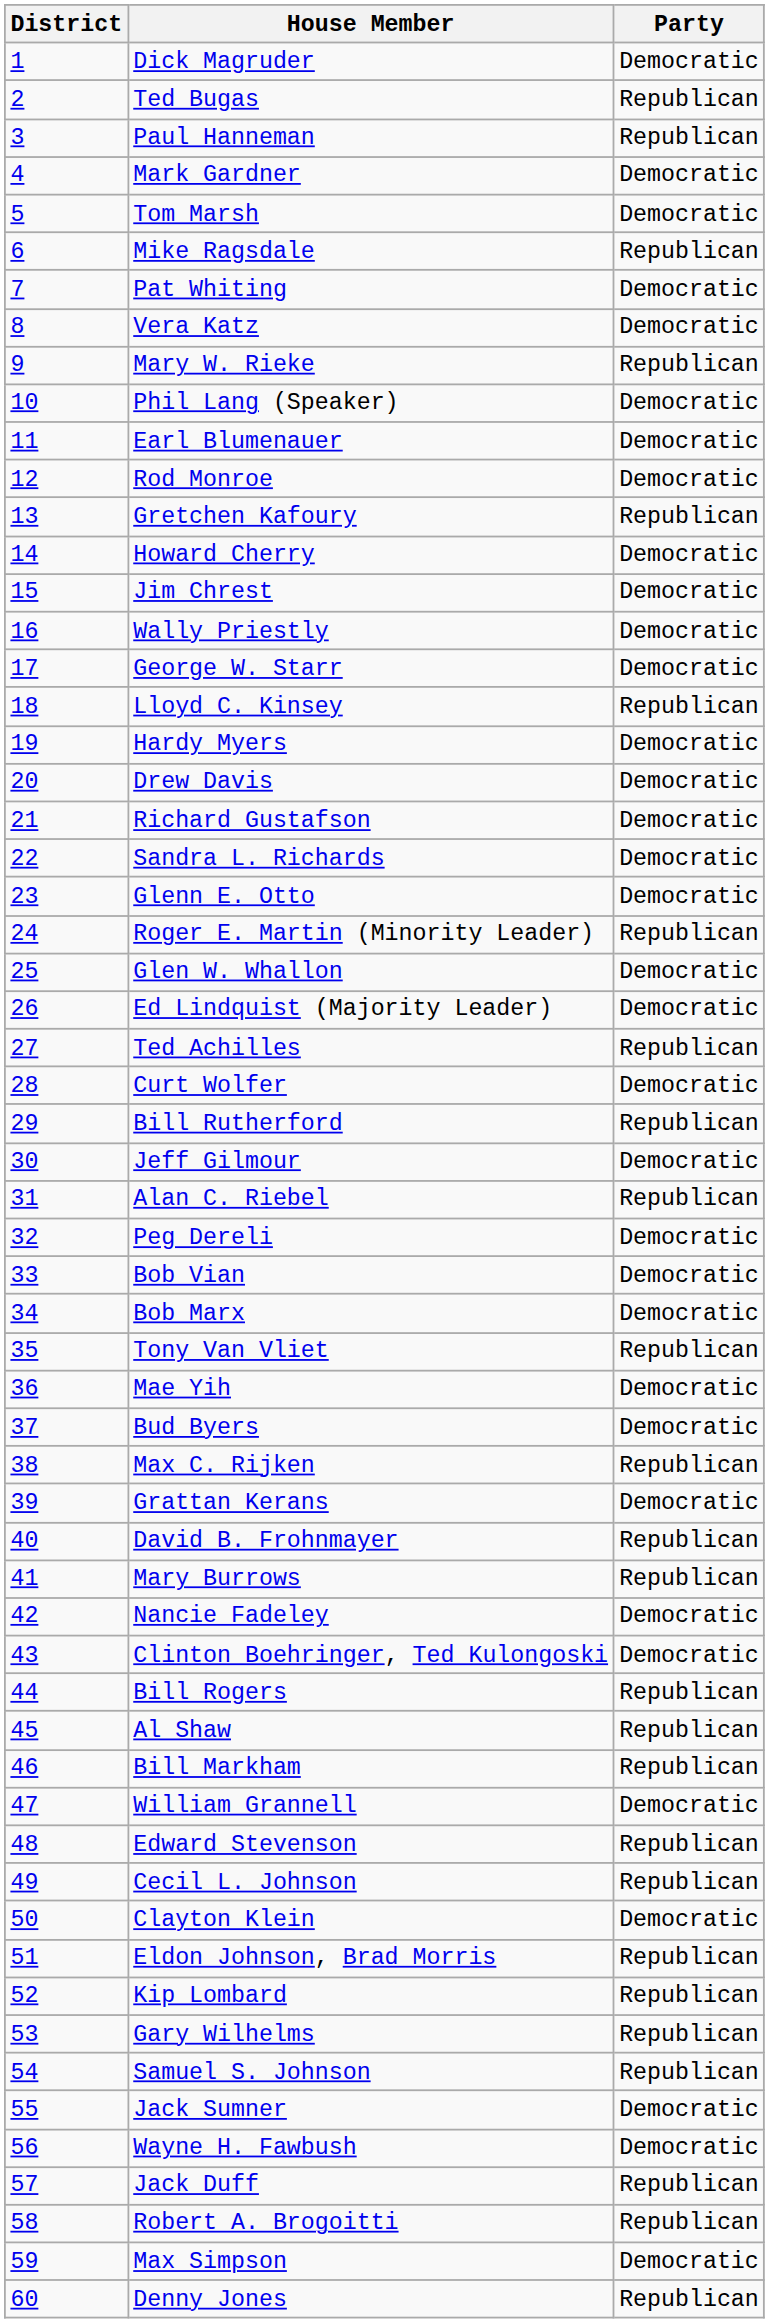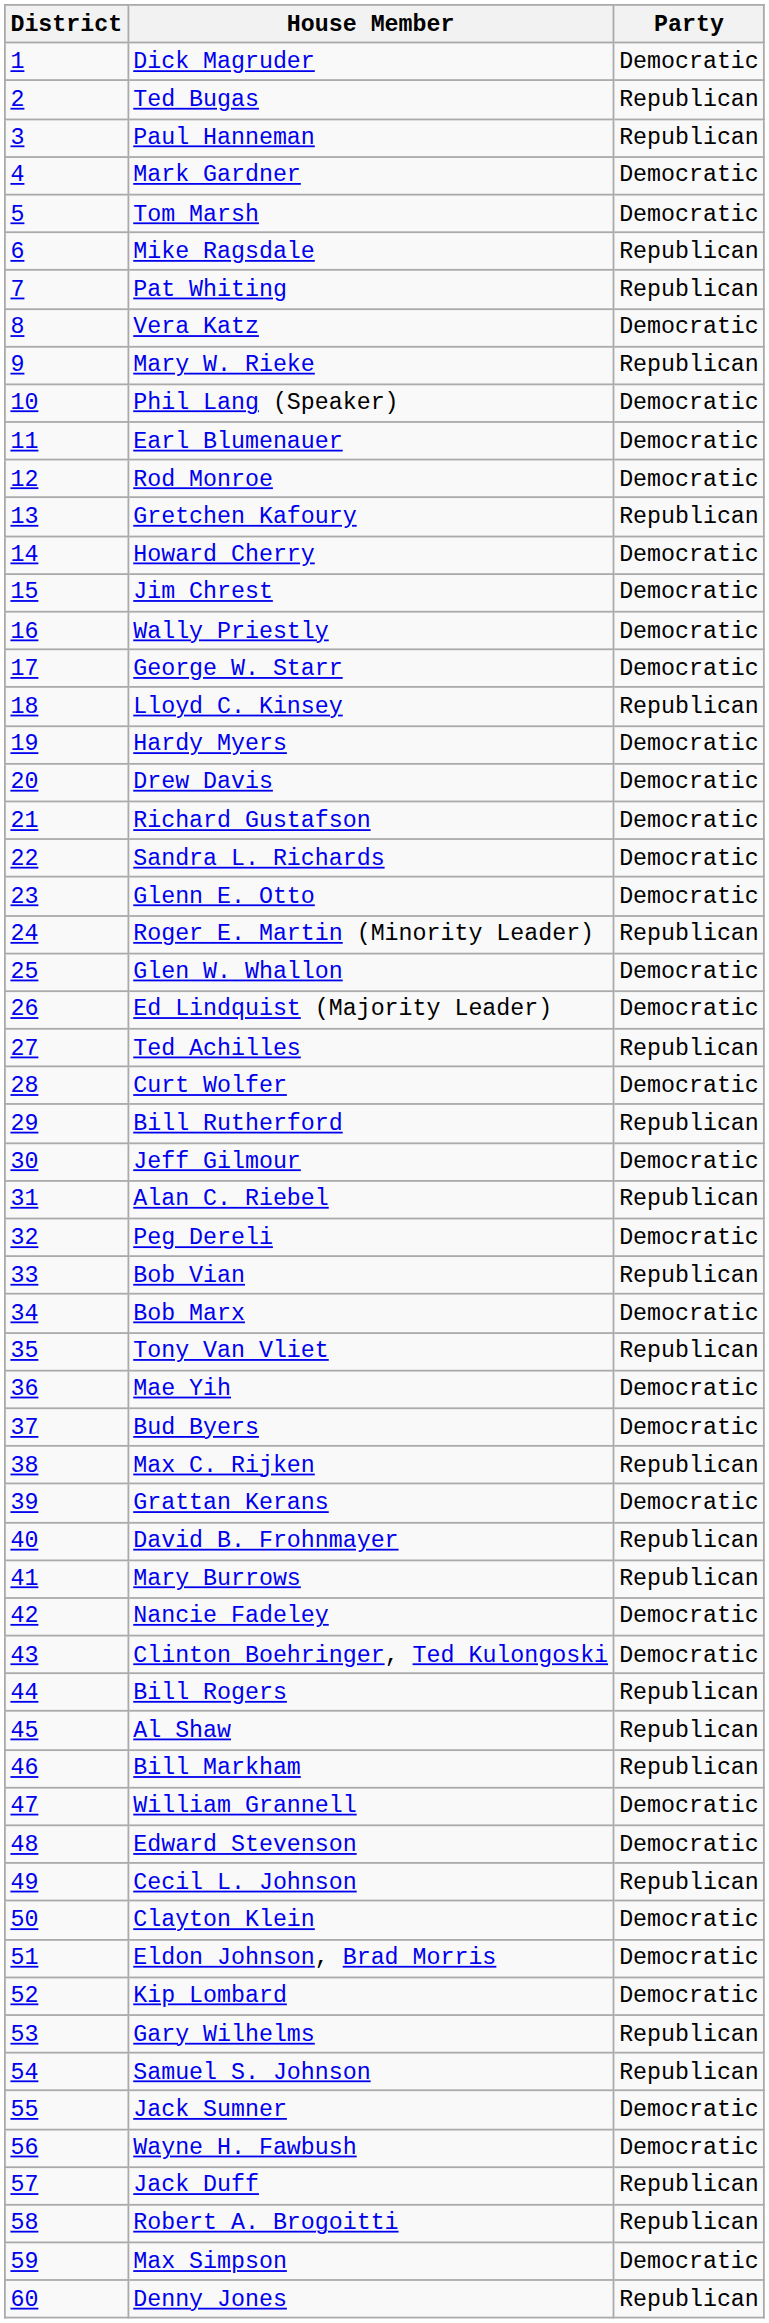 <table class="wikitable">
 <tr>
 <th>District</th>
 <th>House Member</th>
 <th>Party</th>
 </tr>
 <tr>
 <td><a href='#'>1</a></td>
 <td><a href='#'>Dick Magruder</a></td>
 <td>Democratic</td>
 </tr>
 <tr>
 <td><a href='#'>2</a></td>
 <td><a href='#'>Ted Bugas</a></td>
 <td>Republican</td>
 </tr>
 <tr>
 <td><a href='#'>3</a></td>
 <td><a href='#'>Paul Hanneman</a></td>
 <td>Republican</td>
 </tr>
 <tr>
 <td><a href='#'>4</a></td>
 <td><a href='#'>Mark Gardner</a></td>
 <td>Democratic</td>
 </tr>
 <tr>
 <td><a href='#'>5</a></td>
 <td><a href='#'>Tom Marsh</a></td>
 <td>Democratic</td>
 </tr>
 <tr>
 <td><a href='#'>6</a></td>
 <td><a href='#'>Mike Ragsdale</a></td>
 <td>Republican</td>
 </tr>
 <tr>
 <td><a href='#'>7</a></td>
 <td><a href='#'>Pat Whiting</a></td>
-<td>Democratic</td>
+<td>Republican</td>
 </tr>
 <tr>
 <td><a href='#'>8</a></td>
 <td><a href='#'>Vera Katz</a></td>
 <td>Democratic</td>
 </tr>
 <tr>
 <td><a href='#'>9</a></td>
 <td><a href='#'>Mary W. Rieke</a></td>
 <td>Republican</td>
 </tr>
 <tr>
 <td><a href='#'>10</a></td>
 <td><a href='#'>Phil Lang</a> (Speaker)</td>
 <td>Democratic</td>
 </tr>
 <tr>
 <td><a href='#'>11</a></td>
 <td><a href='#'>Earl Blumenauer</a></td>
 <td>Democratic</td>
 </tr>
 <tr>
 <td><a href='#'>12</a></td>
 <td><a href='#'>Rod Monroe</a></td>
 <td>Democratic</td>
 </tr>
 <tr>
 <td><a href='#'>13</a></td>
 <td><a href='#'>Gretchen Kafoury</a></td>
 <td>Republican</td>
 </tr>
 <tr>
 <td><a href='#'>14</a></td>
 <td><a href='#'>Howard Cherry</a></td>
 <td>Democratic</td>
 </tr>
 <tr>
 <td><a href='#'>15</a></td>
 <td><a href='#'>Jim Chrest</a></td>
 <td>Democratic</td>
 </tr>
 <tr>
 <td><a href='#'>16</a></td>
 <td><a href='#'>Wally Priestly</a></td>
 <td>Democratic</td>
 </tr>
 <tr>
 <td><a href='#'>17</a></td>
 <td><a href='#'>George W. Starr</a></td>
 <td>Democratic</td>
 </tr>
 <tr>
 <td><a href='#'>18</a></td>
 <td><a href='#'>Lloyd C. Kinsey</a></td>
 <td>Republican</td>
 </tr>
 <tr>
 <td><a href='#'>19</a></td>
 <td><a href='#'>Hardy Myers</a></td>
 <td>Democratic</td>
 </tr>
 <tr>
 <td><a href='#'>20</a></td>
 <td><a href='#'>Drew Davis</a></td>
 <td>Democratic</td>
 </tr>
 <tr>
 <td><a href='#'>21</a></td>
 <td><a href='#'>Richard Gustafson</a></td>
 <td>Democratic</td>
 </tr>
 <tr>
 <td><a href='#'>22</a></td>
 <td><a href='#'>Sandra L. Richards</a></td>
 <td>Democratic</td>
 </tr>
 <tr>
 <td><a href='#'>23</a></td>
 <td><a href='#'>Glenn E. Otto</a></td>
 <td>Democratic</td>
 </tr>
 <tr>
 <td><a href='#'>24</a></td>
 <td><a href='#'>Roger E. Martin</a> (Minority Leader)</td>
 <td>Republican</td>
 </tr>
 <tr>
 <td><a href='#'>25</a></td>
 <td><a href='#'>Glen W. Whallon</a></td>
 <td>Democratic</td>
 </tr>
 <tr>
 <td><a href='#'>26</a></td>
 <td><a href='#'>Ed Lindquist</a> (Majority Leader)</td>
 <td>Democratic</td>
 </tr>
 <tr>
 <td><a href='#'>27</a></td>
 <td><a href='#'>Ted Achilles</a></td>
 <td>Republican</td>
 </tr>
 <tr>
 <td><a href='#'>28</a></td>
 <td><a href='#'>Curt Wolfer</a></td>
 <td>Democratic</td>
 </tr>
 <tr>
 <td><a href='#'>29</a></td>
 <td><a href='#'>Bill Rutherford</a></td>
 <td>Republican</td>
 </tr>
 <tr>
 <td><a href='#'>30</a></td>
 <td><a href='#'>Jeff Gilmour</a></td>
 <td>Democratic</td>
 </tr>
 <tr>
 <td><a href='#'>31</a></td>
 <td><a href='#'>Alan C. Riebel</a></td>
 <td>Republican</td>
 </tr>
 <tr>
 <td><a href='#'>32</a></td>
 <td><a href='#'>Peg Dereli</a></td>
 <td>Democratic</td>
 </tr>
 <tr>
 <td><a href='#'>33</a></td>
 <td><a href='#'>Bob Vian</a></td>
-<td>Democratic</td>
+<td>Republican</td>
 </tr>
 <tr>
 <td><a href='#'>34</a></td>
 <td><a href='#'>Bob Marx</a></td>
 <td>Democratic</td>
 </tr>
 <tr>
 <td><a href='#'>35</a></td>
 <td><a href='#'>Tony Van Vliet</a></td>
 <td>Republican</td>
 </tr>
 <tr>
 <td><a href='#'>36</a></td>
 <td><a href='#'>Mae Yih</a></td>
 <td>Democratic</td>
 </tr>
 <tr>
 <td><a href='#'>37</a></td>
 <td><a href='#'>Bud Byers</a></td>
 <td>Democratic</td>
 </tr>
 <tr>
 <td><a href='#'>38</a></td>
 <td><a href='#'>Max C. Rijken</a></td>
 <td>Republican</td>
 </tr>
 <tr>
 <td><a href='#'>39</a></td>
 <td><a href='#'>Grattan Kerans</a></td>
 <td>Democratic</td>
 </tr>
 <tr>
 <td><a href='#'>40</a></td>
 <td><a href='#'>David B. Frohnmayer</a></td>
 <td>Republican</td>
 </tr>
 <tr>
 <td><a href='#'>41</a></td>
 <td><a href='#'>Mary Burrows</a></td>
 <td>Republican</td>
 </tr>
 <tr>
 <td><a href='#'>42</a></td>
 <td><a href='#'>Nancie Fadeley</a></td>
 <td>Democratic</td>
 </tr>
 <tr>
 <td><a href='#'>43</a></td>
 <td><a href='#'>Clinton Boehringer</a>, <a href='#'>Ted Kulongoski</a></td>
 <td>Democratic</td>
 </tr>
 <tr>
 <td><a href='#'>44</a></td>
 <td><a href='#'>Bill Rogers</a></td>
 <td>Republican</td>
 </tr>
 <tr>
 <td><a href='#'>45</a></td>
 <td><a href='#'>Al Shaw</a></td>
 <td>Republican</td>
 </tr>
 <tr>
 <td><a href='#'>46</a></td>
 <td><a href='#'>Bill Markham</a></td>
 <td>Republican</td>
 </tr>
 <tr>
 <td><a href='#'>47</a></td>
 <td><a href='#'>William Grannell</a></td>
 <td>Democratic</td>
 </tr>
 <tr>
 <td><a href='#'>48</a></td>
 <td><a href='#'>Edward Stevenson</a></td>
-<td>Republican</td>
+<td>Democratic</td>
 </tr>
 <tr>
 <td><a href='#'>49</a></td>
 <td><a href='#'>Cecil L. Johnson</a></td>
 <td>Republican</td>
 </tr>
 <tr>
 <td><a href='#'>50</a></td>
 <td><a href='#'>Clayton Klein</a></td>
 <td>Democratic</td>
 </tr>
 <tr>
 <td><a href='#'>51</a></td>
 <td><a href='#'>Eldon Johnson</a>, <a href='#'>Brad Morris</a></td>
-<td>Republican</td>
+<td>Democratic</td>
 </tr>
 <tr>
 <td><a href='#'>52</a></td>
 <td><a href='#'>Kip Lombard</a></td>
-<td>Republican</td>
+<td>Democratic</td>
 </tr>
 <tr>
 <td><a href='#'>53</a></td>
 <td><a href='#'>Gary Wilhelms</a></td>
 <td>Republican</td>
 </tr>
 <tr>
 <td><a href='#'>54</a></td>
 <td><a href='#'>Samuel S. Johnson</a></td>
 <td>Republican</td>
 </tr>
 <tr>
 <td><a href='#'>55</a></td>
 <td><a href='#'>Jack Sumner</a></td>
 <td>Democratic</td>
 </tr>
 <tr>
 <td><a href='#'>56</a></td>
 <td><a href='#'>Wayne H. Fawbush</a></td>
 <td>Democratic</td>
 </tr>
 <tr>
 <td><a href='#'>57</a></td>
 <td><a href='#'>Jack Duff</a></td>
 <td>Republican</td>
 </tr>
 <tr>
 <td><a href='#'>58</a></td>
 <td><a href='#'>Robert A. Brogoitti</a></td>
 <td>Republican</td>
 </tr>
 <tr>
 <td><a href='#'>59</a></td>
 <td><a href='#'>Max Simpson</a></td>
 <td>Democratic</td>
 </tr>
 <tr>
 <td><a href='#'>60</a></td>
 <td><a href='#'>Denny Jones</a></td>
 <td>Republican</td>
 </tr>
 </table>
